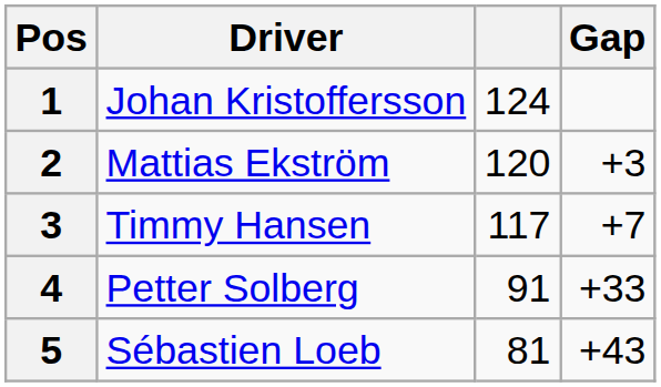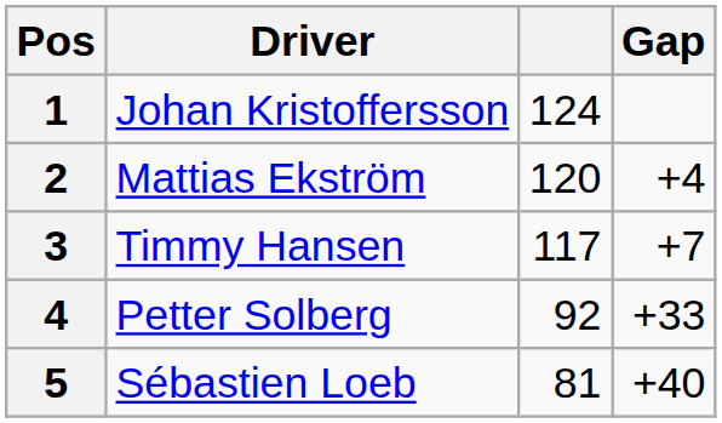 <table class="wikitable" style="font-size: 95%;">
 <tr>
 <th>Pos</th>
 <th>Driver</th>
 <th></th>
 <th>Gap</th>
 </tr>
 <tr>
 <th>1</th>
 <td> <a href='#'>Johan Kristoffersson</a></td>
 <td align="right">124</td>
 <td align="right"></td>
 </tr>
 <tr>
 <th>2</th>
 <td> <a href='#'>Mattias Ekström</a></td>
 <td align="right">120</td>
-<td align="right">+3</td>
+<td align="right">+4</td>
 </tr>
 <tr>
 <th>3</th>
 <td> <a href='#'>Timmy Hansen</a></td>
 <td align="right">117</td>
 <td align="right">+7</td>
 </tr>
 <tr>
 <th>4</th>
 <td> <a href='#'>Petter Solberg</a></td>
-<td align="right">91</td>
+<td align="right">92</td>
 <td align="right">+33</td>
 </tr>
 <tr>
 <th>5</th>
 <td> <a href='#'>Sébastien Loeb</a></td>
 <td align="right">81</td>
-<td align="right">+43</td>
+<td align="right">+40</td>
 </tr>
 </table>
